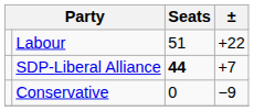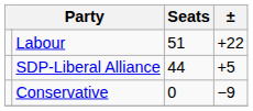 <table class="wikitable">
 <tr>
 <th colspan="2">Party</th>
 <th>Seats</th>
 <th>  ±  </th>
 </tr>
 <tr>
 <td></td>
 <td><a href='#'>Labour</a></td>
 <td>51</td>
 <td>+22</td>
 </tr>
 <tr>
 <td></td>
 <td><a href='#'>SDP-Liberal Alliance</a></td>
-<td><strong>44</strong></td>
-<td>+7</td>
+<td>44</td>
+<td>+5</td>
 </tr>
 <tr>
 <td></td>
 <td><a href='#'>Conservative</a></td>
 <td>0</td>
 <td>−9</td>
 </tr>
 <tr>
 </tr>
 </table>
